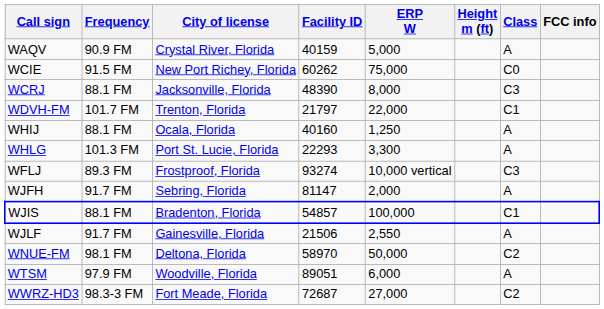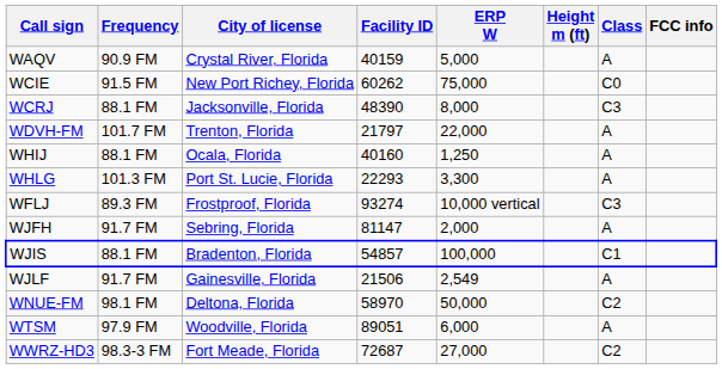 <table class="wikitable sortable">
 <tr>
 <th><a href='#'>Call sign</a></th>
 <th data-sort-type="number"><a href='#'>Frequency</a></th>
 <th><a href='#'>City of license</a></th>
 <th><a href='#'>Facility ID</a></th>
 <th data-sort-type="number"><a href='#'>ERP</a><br><a href='#'>W</a></th>
 <th data-sort-type="number"><a href='#'>Height</a><br><a href='#'>m</a> (<a href='#'>ft</a>)</th>
 <th><a href='#'>Class</a></th>
 <th class="unsortable">FCC info</th>
 </tr>
 <tr>
 <td>WAQV</td>
 <td>90.9 FM</td>
 <td><a href='#'>Crystal River, Florida</a></td>
 <td>40159</td>
 <td>5,000</td>
 <td></td>
 <td>A</td>
 <td></td>
 </tr>
 <tr>
 <td>WCIE</td>
 <td>91.5 FM</td>
 <td><a href='#'>New Port Richey, Florida</a></td>
 <td>60262</td>
 <td>75,000</td>
 <td></td>
 <td>C0</td>
 <td></td>
 </tr>
 <tr>
 <td><a href='#'>WCRJ</a></td>
 <td>88.1 FM</td>
 <td><a href='#'>Jacksonville, Florida</a></td>
 <td>48390</td>
 <td>8,000</td>
 <td></td>
 <td>C3</td>
 <td></td>
 </tr>
 <tr>
 <td><a href='#'>WDVH-FM</a></td>
 <td>101.7 FM</td>
 <td><a href='#'>Trenton, Florida</a></td>
 <td>21797</td>
 <td>22,000</td>
 <td></td>
-<td>C1</td>
+<td>A</td>
 <td></td>
 </tr>
 <tr>
 <td>WHIJ</td>
 <td>88.1 FM</td>
 <td><a href='#'>Ocala, Florida</a></td>
 <td>40160</td>
 <td>1,250</td>
 <td></td>
 <td>A</td>
 <td></td>
 </tr>
 <tr>
 <td><a href='#'>WHLG</a></td>
 <td>101.3 FM</td>
 <td><a href='#'>Port St. Lucie, Florida</a></td>
 <td>22293</td>
 <td>3,300</td>
 <td></td>
 <td>A</td>
 <td></td>
 </tr>
 <tr>
 <td>WFLJ</td>
 <td>89.3 FM</td>
 <td><a href='#'>Frostproof, Florida</a></td>
 <td>93274</td>
 <td>10,000 vertical</td>
 <td></td>
 <td>C3</td>
 <td></td>
 </tr>
 <tr>
 <td>WJFH</td>
 <td>91.7 FM</td>
 <td><a href='#'>Sebring, Florida</a></td>
 <td>81147</td>
 <td>2,000</td>
 <td></td>
 <td>A</td>
 <td></td>
 </tr>
 <tr style="border: 2px solid #00f;">
 <td>WJIS</td>
 <td>88.1 FM</td>
 <td><a href='#'>Bradenton, Florida</a></td>
 <td>54857</td>
 <td>100,000</td>
 <td></td>
 <td>C1</td>
 <td></td>
 </tr>
 <tr>
 <td>WJLF</td>
 <td>91.7 FM</td>
 <td><a href='#'>Gainesville, Florida</a></td>
 <td>21506</td>
-<td>2,550</td>
+<td>2,549</td>
 <td></td>
 <td>A</td>
 <td></td>
 </tr>
 <tr>
 <td><a href='#'>WNUE-FM</a></td>
 <td>98.1 FM</td>
 <td><a href='#'>Deltona, Florida</a></td>
 <td>58970</td>
 <td>50,000</td>
 <td></td>
 <td>C2</td>
 <td></td>
 </tr>
 <tr>
 <td><a href='#'>WTSM</a></td>
 <td>97.9 FM</td>
 <td><a href='#'>Woodville, Florida</a></td>
 <td>89051</td>
 <td>6,000</td>
 <td></td>
 <td>A</td>
 <td></td>
 </tr>
 <tr>
 <td><a href='#'>WWRZ-HD3</a></td>
 <td>98.3-3 FM</td>
 <td><a href='#'>Fort Meade, Florida</a></td>
 <td>72687</td>
 <td>27,000</td>
 <td></td>
 <td>C2</td>
 <td></td>
 </tr>
 </table>
